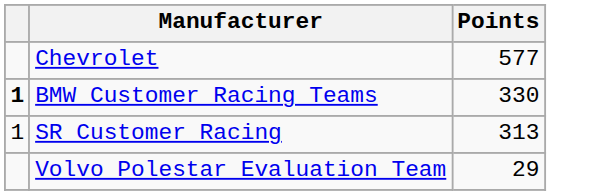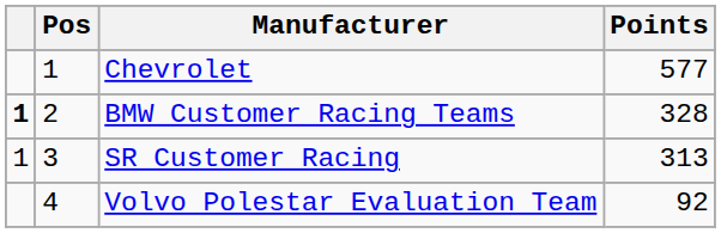 <table class="wikitable" style="font-size: 95%;">
 <tr>
 <th></th>
+<th>Pos</th>
 <th>Manufacturer</th>
 <th>Points</th>
 </tr>
 <tr>
 <td align="left"></td>
+<td>1</td>
 <td> <a href='#'>Chevrolet</a></td>
 <td align="right">577</td>
 </tr>
 <tr>
 <td align="left"><strong> 1</strong></td>
+<td>2</td>
 <td> <a href='#'>BMW Customer Racing Teams</a></td>
-<td align="right">330</td>
+<td align="right">328</td>
 </tr>
 <tr>
 <td align="left"> 1</td>
+<td>3</td>
 <td> <a href='#'>SR Customer Racing</a></td>
 <td align="right">313</td>
 </tr>
 <tr>
 <td align="left"></td>
+<td>4</td>
 <td> <a href='#'>Volvo Polestar Evaluation Team</a></td>
-<td align="right">29</td>
+<td align="right">92</td>
 </tr>
 </table>
